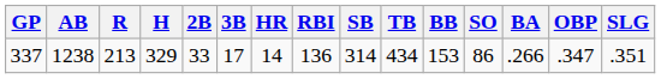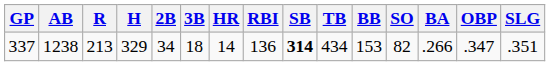 <table class="wikitable">
 <tr>
 <th><a href='#'>GP</a></th>
 <th><a href='#'>AB</a></th>
 <th><a href='#'>R</a></th>
 <th><a href='#'>H</a></th>
 <th><a href='#'>2B</a></th>
 <th><a href='#'>3B</a></th>
 <th><a href='#'>HR</a></th>
 <th><a href='#'>RBI</a></th>
 <th><a href='#'>SB</a></th>
 <th><a href='#'>TB</a></th>
 <th><a href='#'>BB</a></th>
 <th><a href='#'>SO</a></th>
 <th><a href='#'>BA</a></th>
 <th><a href='#'>OBP</a></th>
 <th><a href='#'>SLG</a></th>
 </tr>
 <tr align=center>
 <td>337</td>
 <td>1238</td>
 <td>213</td>
 <td>329</td>
-<td>33</td>
-<td>17</td>
+<td>34</td>
+<td>18</td>
 <td>14</td>
 <td>136</td>
-<td>314</td>
+<td><strong>314</strong></td>
 <td>434</td>
 <td>153</td>
-<td>86</td>
+<td>82</td>
 <td>.266</td>
 <td>.347</td>
 <td>.351</td>
 </tr>
 </table>
